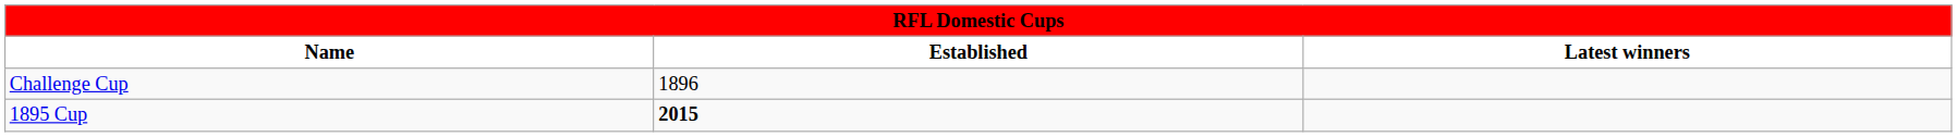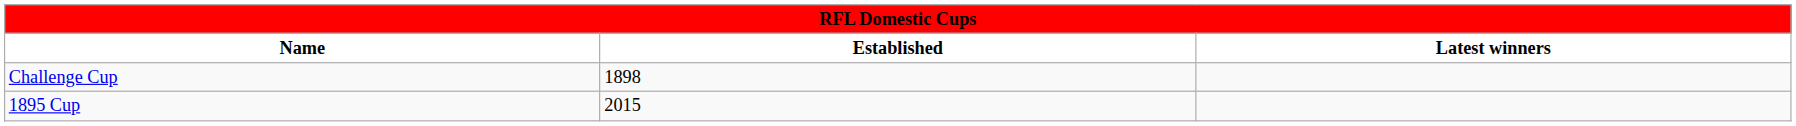 <table class="wikitable" style="width: 99%">
 <tr>
 <td style="background:red; text-align:center;" colspan="9"><strong><span>RFL Domestic Cups</span></strong></td>
 </tr>
 <tr>
 <th style="background:white; width:8%">Name</th>
 <th style="background:white; width:8%">Established</th>
 <th style="background:white; width:8%">Latest winners</th>
 </tr>
 <tr>
 <td><a href='#'>Challenge Cup</a></td>
-<td>1896</td>
+<td>1898</td>
 <td></td>
 </tr>
 <tr>
 <td><a href='#'>1895 Cup</a></td>
-<td><strong>2015</strong></td>
+<td>2015</td>
 <td></td>
 </tr>
 </table>
